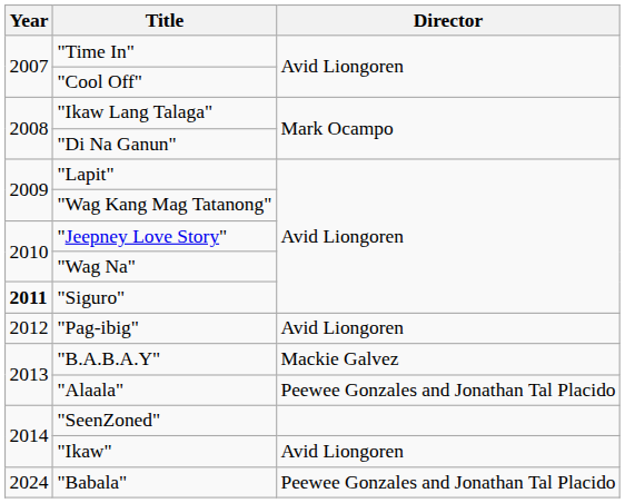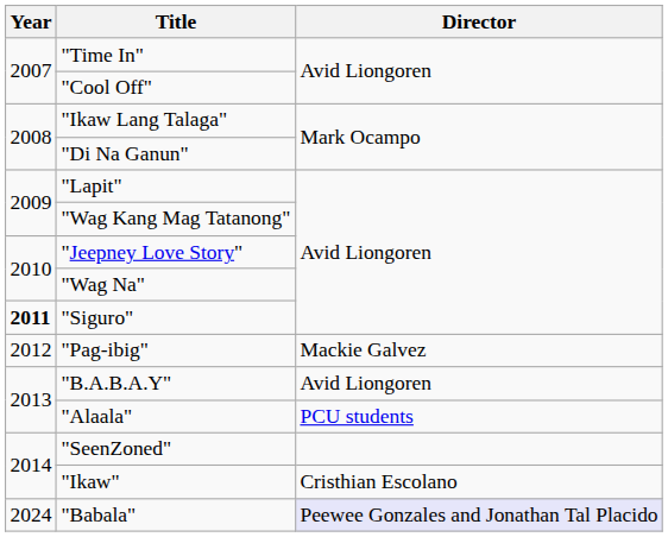 <table class="wikitable plainrowheaders">
 <tr>
 <th>Year</th>
 <th>Title</th>
 <th>Director</th>
 </tr>
 <tr>
 <td rowspan="2">2007</td>
 <td>"Time In"</td>
 <td rowspan=2>Avid Liongoren</td>
 </tr>
 <tr>
 <td>"Cool Off"</td>
 </tr>
 <tr>
 <td rowspan=2>2008</td>
 <td>"Ikaw Lang Talaga"</td>
 <td rowspan=2>Mark Ocampo</td>
 </tr>
 <tr>
 <td>"Di Na Ganun"</td>
 </tr>
 <tr>
 <td rowspan="2">2009</td>
 <td>"Lapit"</td>
 <td rowspan=5>Avid Liongoren</td>
 </tr>
 <tr>
 <td>"Wag Kang Mag Tatanong"</td>
 </tr>
 <tr>
 <td rowspan="2">2010</td>
 <td>"<a href='#'>Jeepney Love Story</a>"</td>
 </tr>
 <tr>
 <td>"Wag Na"</td>
 </tr>
 <tr>
 <td><strong>2011</strong></td>
 <td>"Siguro"</td>
 </tr>
 <tr>
 <td>2012</td>
 <td>"Pag-ibig"</td>
-<td>Avid Liongoren</td>
+<td>Mackie Galvez</td>
 </tr>
 <tr>
 <td rowspan=2>2013</td>
 <td>"B.A.B.A.Y"</td>
-<td>Mackie Galvez</td>
+<td>Avid Liongoren</td>
 </tr>
 <tr>
 <td>"Alaala"</td>
-<td>Peewee Gonzales and Jonathan Tal Placido</td>
+<td><a href='#'>PCU students</a></td>
 </tr>
 <tr>
 <td rowspan=2>2014</td>
 <td>"SeenZoned"</td>
 <td></td>
 </tr>
 <tr>
 <td>"Ikaw"</td>
-<td>Avid Liongoren</td>
+<td>Cristhian Escolano</td>
 </tr>
 <tr>
 <td>2024</td>
 <td>"Babala"</td>
-<td>Peewee Gonzales and Jonathan Tal Placido</td>
+<td style="background: lavender;">Peewee Gonzales and Jonathan Tal Placido</td>
 </tr>
 </table>
